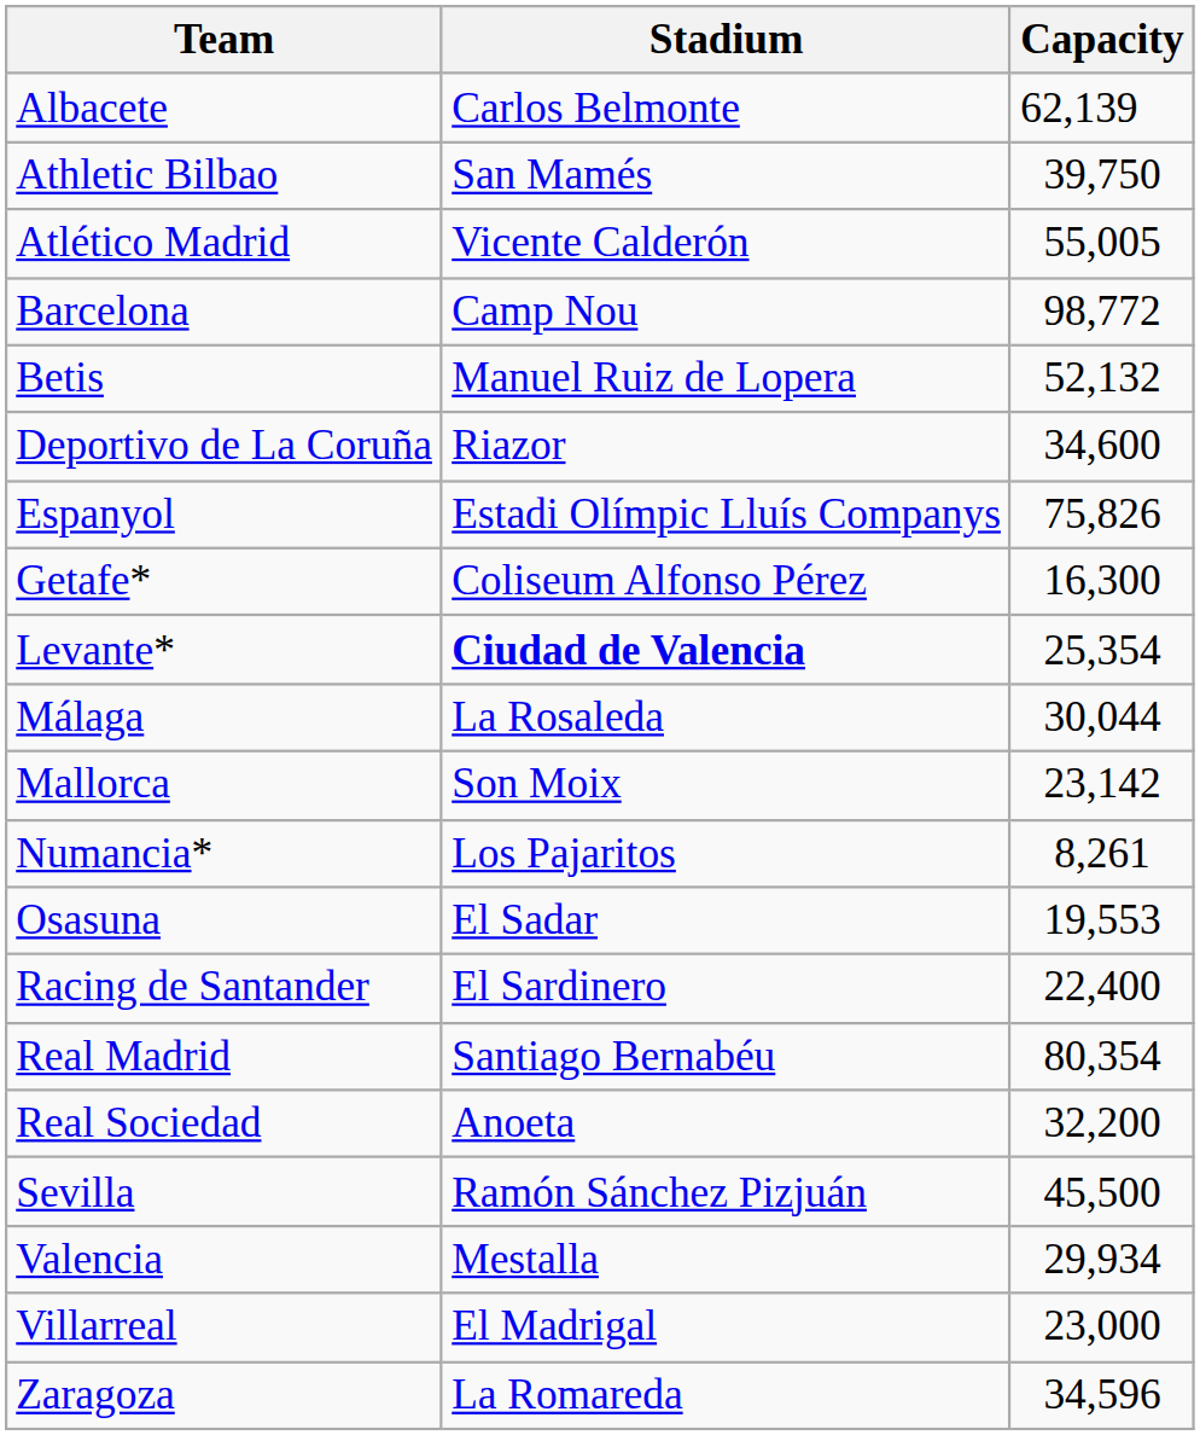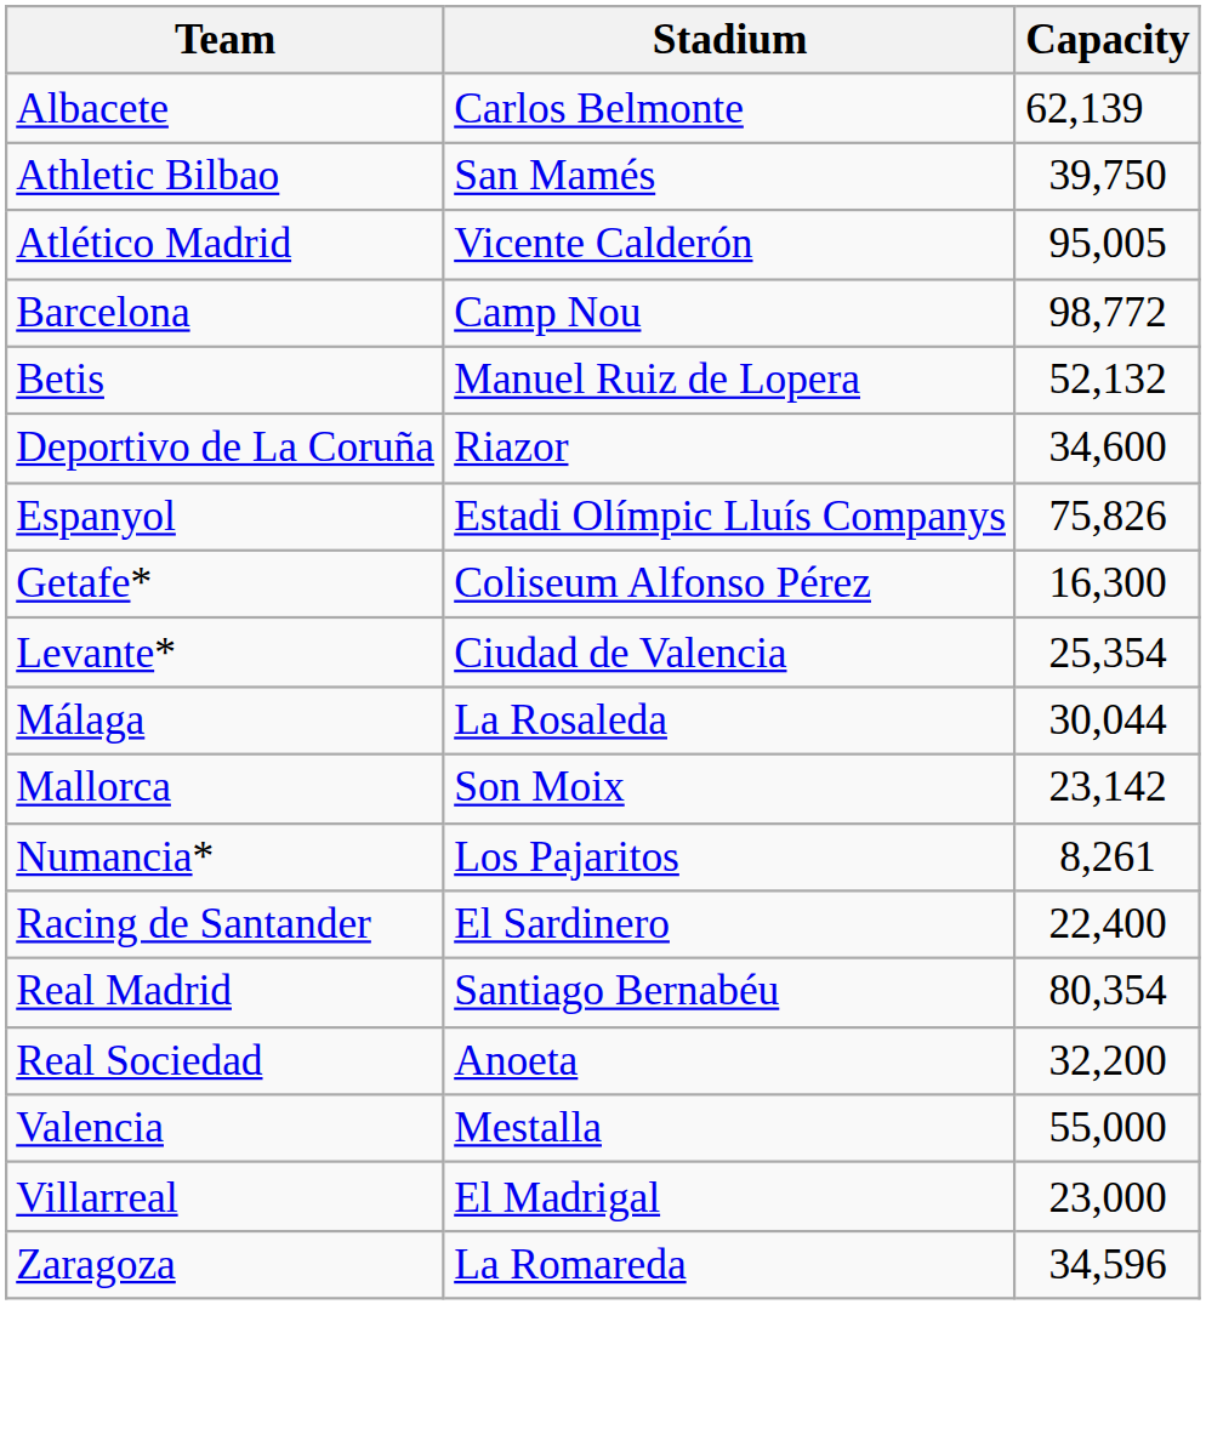 <table class="wikitable sortable">
 <tr>
 <th>Team</th>
 <th>Stadium</th>
 <th>Capacity</th>
 </tr>
 <tr>
 <td><a href='#'>Albacete</a></td>
 <td><a href='#'>Carlos Belmonte</a></td>
 <td>62,139</td>
 </tr>
 <tr>
 <td><a href='#'>Athletic Bilbao</a></td>
 <td><a href='#'>San Mamés</a></td>
 <td align="center">39,750</td>
 </tr>
 <tr>
 <td><a href='#'>Atlético Madrid</a></td>
 <td><a href='#'>Vicente Calderón</a></td>
-<td align="center">55,005</td>
+<td align="center">95,005</td>
 </tr>
 <tr>
 <td><a href='#'>Barcelona</a></td>
 <td><a href='#'>Camp Nou</a></td>
 <td align="center">98,772</td>
 </tr>
 <tr>
 <td><a href='#'>Betis</a></td>
 <td><a href='#'>Manuel Ruiz de Lopera</a></td>
 <td align="center">52,132</td>
 </tr>
 <tr>
 <td><a href='#'>Deportivo de La Coruña</a></td>
 <td><a href='#'>Riazor</a></td>
 <td align="center">34,600</td>
 </tr>
 <tr>
 <td><a href='#'>Espanyol</a></td>
 <td><a href='#'>Estadi Olímpic Lluís Companys</a></td>
 <td align="center">75,826</td>
 </tr>
 <tr>
 <td><a href='#'>Getafe</a>*</td>
 <td><a href='#'>Coliseum Alfonso Pérez</a></td>
 <td align="center">16,300</td>
 </tr>
 <tr>
 <td><a href='#'>Levante</a>*</td>
-<td><strong><a href='#'>Ciudad de Valencia</a></strong></td>
+<td><a href='#'>Ciudad de Valencia</a></td>
 <td align="center">25,354</td>
 </tr>
 <tr>
 <td><a href='#'>Málaga</a></td>
 <td><a href='#'>La Rosaleda</a></td>
 <td align="center">30,044</td>
 </tr>
 <tr>
 <td><a href='#'>Mallorca</a></td>
 <td><a href='#'>Son Moix</a></td>
 <td align="center">23,142</td>
 </tr>
 <tr>
 <td><a href='#'>Numancia</a>*</td>
 <td><a href='#'>Los Pajaritos</a></td>
 <td align="center">8,261</td>
 </tr>
 <tr>
-<td><a href='#'>Osasuna</a></td>
-<td><a href='#'>El Sadar</a></td>
-<td align="center">19,553</td>
-</tr>
-<tr>
 <td><a href='#'>Racing de Santander</a></td>
 <td><a href='#'>El Sardinero</a></td>
 <td align="center">22,400</td>
 </tr>
 <tr>
 <td><a href='#'>Real Madrid</a></td>
 <td><a href='#'>Santiago Bernabéu</a></td>
 <td align="center">80,354</td>
 </tr>
 <tr>
 <td><a href='#'>Real Sociedad</a></td>
 <td><a href='#'>Anoeta</a></td>
 <td align="center">32,200</td>
 </tr>
 <tr>
-<td><a href='#'>Sevilla</a></td>
-<td><a href='#'>Ramón Sánchez Pizjuán</a></td>
-<td align="center">45,500</td>
-</tr>
-<tr>
 <td><a href='#'>Valencia</a></td>
 <td><a href='#'>Mestalla</a></td>
-<td align="center">29,934</td>
+<td align="center">55,000</td>
 </tr>
 <tr>
 <td><a href='#'>Villarreal</a></td>
 <td><a href='#'>El Madrigal</a></td>
 <td align="center">23,000</td>
 </tr>
 <tr>
 <td><a href='#'>Zaragoza</a></td>
 <td><a href='#'>La Romareda</a></td>
 <td align="center">34,596</td>
 </tr>
 </table>
